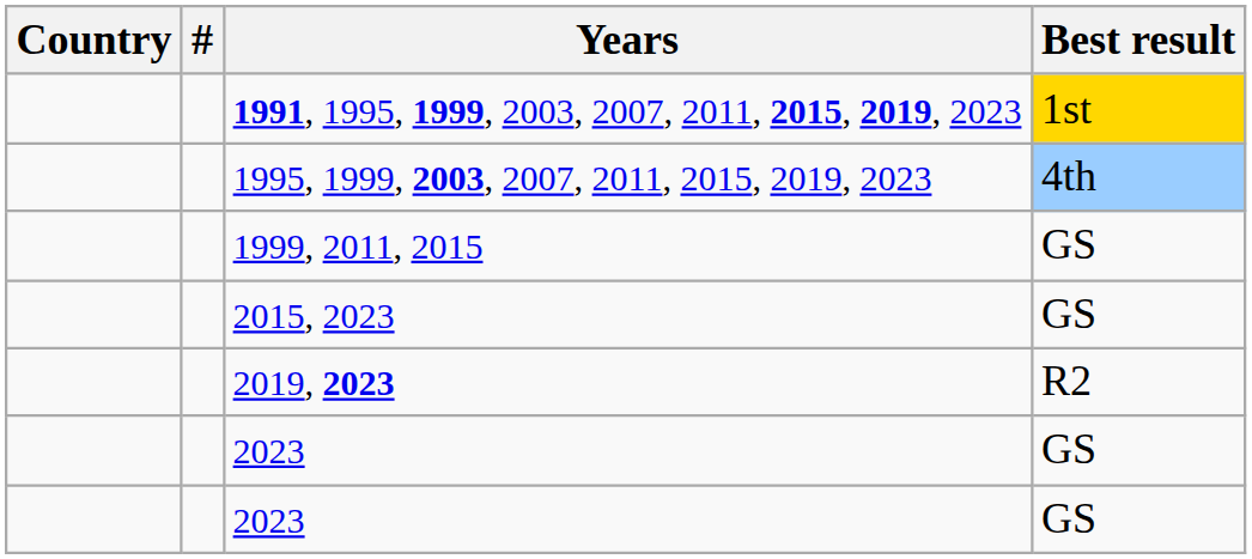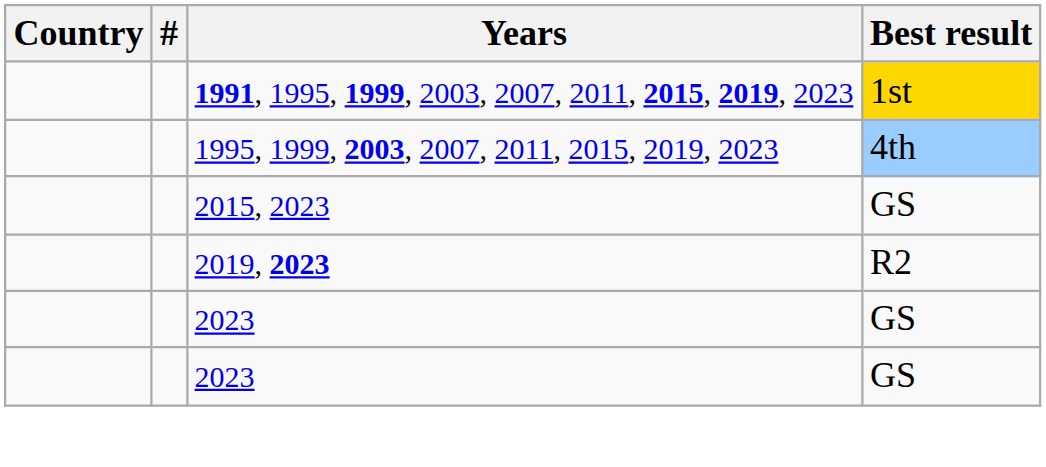 <table class="wikitable"px solid black" cellpadding="2">
 <tr>
 <th>Country</th>
 <th>#</th>
 <th>Years</th>
 <th>Best result</th>
 </tr>
 <tr>
 <td><strong></strong></td>
 <td></td>
 <td><small><strong><a href='#'>1991</a></strong>, <a href='#'>1995</a>, <strong><a href='#'>1999</a></strong>, <a href='#'>2003</a>, <a href='#'>2007</a>, <a href='#'>2011</a>, <strong><a href='#'>2015</a></strong>, <strong><a href='#'>2019</a></strong>, <a href='#'>2023</a></small></td>
 <td bgcolor=gold>1st</td>
 </tr>
 <tr>
 <td><strong></strong></td>
 <td></td>
 <td><small><a href='#'>1995</a>, <a href='#'>1999</a>, <strong><a href='#'>2003</a></strong>, <a href='#'>2007</a>, <a href='#'>2011</a>, <a href='#'>2015</a>, <a href='#'>2019</a>, <a href='#'>2023</a></small></td>
 <td bgcolor=#9acdff>4th</td>
-</tr>
-<tr>
-<td><strong></strong></td>
-<td></td>
-<td><small><a href='#'>1999</a>, <a href='#'>2011</a>, <a href='#'>2015</a></small></td>
-<td>GS</td>
 </tr>
 <tr>
 <td><strong></strong></td>
 <td></td>
 <td><small><a href='#'>2015</a>, <a href='#'>2023</a></small></td>
 <td>GS</td>
 </tr>
 <tr>
 <td><strong></strong></td>
 <td></td>
 <td><small><a href='#'>2019</a>, <strong><a href='#'>2023</a></strong></small></td>
 <td>R2</td>
 </tr>
 <tr>
 <td><strong></strong></td>
 <td></td>
 <td><small><a href='#'>2023</a></small></td>
 <td>GS</td>
 </tr>
 <tr>
 <td><strong></strong></td>
 <td></td>
 <td><small><a href='#'>2023</a></small></td>
 <td>GS</td>
 </tr>
 </table>
